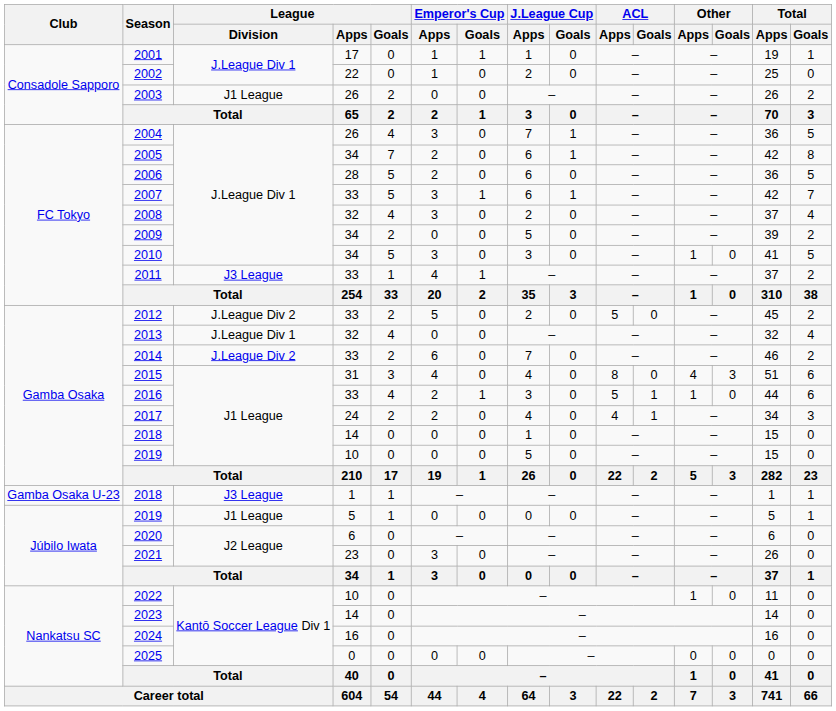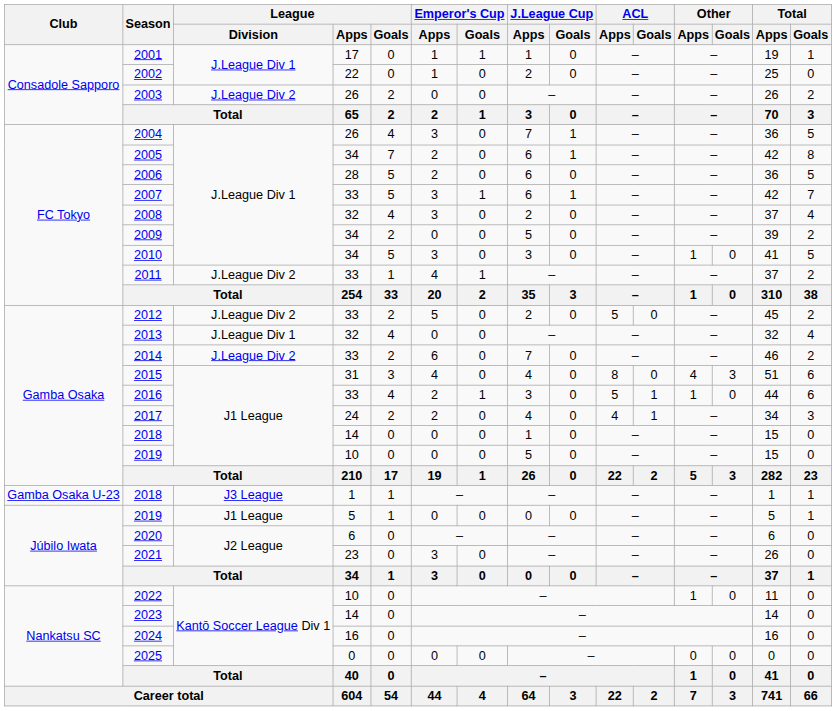 <table class="wikitable" style="text-align:center">
 <tr>
 <th rowspan="2">Club</th>
 <th rowspan="2">Season</th>
 <th colspan="3">League</th>
 <th colspan="2"><a href='#'>Emperor's Cup</a></th>
 <th colspan="2"><a href='#'>J.League Cup</a></th>
 <th colspan="2"><a href='#'>ACL</a></th>
 <th colspan="2">Other</th>
 <th colspan="2">Total</th>
 </tr>
 <tr>
 <th>Division</th>
 <th>Apps</th>
 <th>Goals</th>
 <th>Apps</th>
 <th>Goals</th>
 <th>Apps</th>
 <th>Goals</th>
 <th>Apps</th>
 <th>Goals</th>
 <th>Apps</th>
 <th>Goals</th>
 <th>Apps</th>
 <th>Goals</th>
 </tr>
 <tr>
 <td rowspan="4"><a href='#'>Consadole Sapporo</a></td>
 <td><a href='#'>2001</a></td>
 <td rowspan="2"><a href='#'>J.League Div 1</a></td>
 <td>17</td>
 <td>0</td>
 <td>1</td>
 <td>1</td>
 <td>1</td>
 <td>0</td>
 <td colspan="2">–</td>
 <td colspan="2">–</td>
 <td>19</td>
 <td>1</td>
 </tr>
 <tr>
 <td><a href='#'>2002</a></td>
 <td>22</td>
 <td>0</td>
 <td>1</td>
 <td>0</td>
 <td>2</td>
 <td>0</td>
 <td colspan="2">–</td>
 <td colspan="2">–</td>
 <td>25</td>
 <td>0</td>
 </tr>
 <tr>
 <td><a href='#'>2003</a></td>
-<td>J1 League</td>
+<td><a href='#'>J.League Div 2</a></td>
 <td>26</td>
 <td>2</td>
 <td>0</td>
 <td>0</td>
 <td colspan="2">–</td>
 <td colspan="2">–</td>
 <td colspan="2">–</td>
 <td>26</td>
 <td>2</td>
 </tr>
 <tr>
 <th colspan="2">Total</th>
 <th>65</th>
 <th>2</th>
 <th>2</th>
 <th>1</th>
 <th>3</th>
 <th>0</th>
 <th colspan="2">–</th>
 <th colspan="2">–</th>
 <th>70</th>
 <th>3</th>
 </tr>
 <tr>
 <td rowspan="9"><a href='#'>FC Tokyo</a></td>
 <td><a href='#'>2004</a></td>
 <td rowspan="7">J.League Div 1</td>
 <td>26</td>
 <td>4</td>
 <td>3</td>
 <td>0</td>
 <td>7</td>
 <td>1</td>
 <td colspan="2">–</td>
 <td colspan="2">–</td>
 <td>36</td>
 <td>5</td>
 </tr>
 <tr>
 <td><a href='#'>2005</a></td>
 <td>34</td>
 <td>7</td>
 <td>2</td>
 <td>0</td>
 <td>6</td>
 <td>1</td>
 <td colspan="2">–</td>
 <td colspan="2">–</td>
 <td>42</td>
 <td>8</td>
 </tr>
 <tr>
 <td><a href='#'>2006</a></td>
 <td>28</td>
 <td>5</td>
 <td>2</td>
 <td>0</td>
 <td>6</td>
 <td>0</td>
 <td colspan="2">–</td>
 <td colspan="2">–</td>
 <td>36</td>
 <td>5</td>
 </tr>
 <tr>
 <td><a href='#'>2007</a></td>
 <td>33</td>
 <td>5</td>
 <td>3</td>
 <td>1</td>
 <td>6</td>
 <td>1</td>
 <td colspan="2">–</td>
 <td colspan="2">–</td>
 <td>42</td>
 <td>7</td>
 </tr>
 <tr>
 <td><a href='#'>2008</a></td>
 <td>32</td>
 <td>4</td>
 <td>3</td>
 <td>0</td>
 <td>2</td>
 <td>0</td>
 <td colspan="2">–</td>
 <td colspan="2">–</td>
 <td>37</td>
 <td>4</td>
 </tr>
 <tr>
 <td><a href='#'>2009</a></td>
 <td>34</td>
 <td>2</td>
 <td>0</td>
 <td>0</td>
 <td>5</td>
 <td>0</td>
 <td colspan="2">–</td>
 <td colspan="2">–</td>
 <td>39</td>
 <td>2</td>
 </tr>
 <tr>
 <td><a href='#'>2010</a></td>
 <td>34</td>
 <td>5</td>
 <td>3</td>
 <td>0</td>
 <td>3</td>
 <td>0</td>
 <td colspan="2">–</td>
 <td>1</td>
 <td>0</td>
 <td>41</td>
 <td>5</td>
 </tr>
 <tr>
 <td><a href='#'>2011</a></td>
-<td><a href='#'>J3 League</a></td>
+<td>J.League Div 2</td>
 <td>33</td>
 <td>1</td>
 <td>4</td>
 <td>1</td>
 <td colspan="2">–</td>
 <td colspan="2">–</td>
 <td colspan="2">–</td>
 <td>37</td>
 <td>2</td>
 </tr>
 <tr>
 <th colspan="2">Total</th>
 <th>254</th>
 <th>33</th>
 <th>20</th>
 <th>2</th>
 <th>35</th>
 <th>3</th>
 <th colspan="2">–</th>
 <th>1</th>
 <th>0</th>
 <th>310</th>
 <th>38</th>
 </tr>
 <tr>
 <td rowspan="9"><a href='#'>Gamba Osaka</a></td>
 <td><a href='#'>2012</a></td>
 <td>J.League Div 2</td>
 <td>33</td>
 <td>2</td>
 <td>5</td>
 <td>0</td>
 <td>2</td>
 <td>0</td>
 <td>5</td>
 <td>0</td>
 <td colspan="2">–</td>
 <td>45</td>
 <td>2</td>
 </tr>
 <tr>
 <td><a href='#'>2013</a></td>
 <td>J.League Div 1</td>
 <td>32</td>
 <td>4</td>
 <td>0</td>
 <td>0</td>
 <td colspan="2">–</td>
 <td colspan="2">–</td>
 <td colspan="2">–</td>
 <td>32</td>
 <td>4</td>
 </tr>
 <tr>
 <td><a href='#'>2014</a></td>
 <td><a href='#'>J.League Div 2</a></td>
 <td>33</td>
 <td>2</td>
 <td>6</td>
 <td>0</td>
 <td>7</td>
 <td>0</td>
 <td colspan="2">–</td>
 <td colspan="2">–</td>
 <td>46</td>
 <td>2</td>
 </tr>
 <tr>
 <td><a href='#'>2015</a></td>
 <td rowspan="5">J1 League</td>
 <td>31</td>
 <td>3</td>
 <td>4</td>
 <td>0</td>
 <td>4</td>
 <td>0</td>
 <td>8</td>
 <td>0</td>
 <td>4</td>
 <td>3</td>
 <td>51</td>
 <td>6</td>
 </tr>
 <tr>
 <td><a href='#'>2016</a></td>
 <td>33</td>
 <td>4</td>
 <td>2</td>
 <td>1</td>
 <td>3</td>
 <td>0</td>
 <td>5</td>
 <td>1</td>
 <td>1</td>
 <td>0</td>
 <td>44</td>
 <td>6</td>
 </tr>
 <tr>
 <td><a href='#'>2017</a></td>
 <td>24</td>
 <td>2</td>
 <td>2</td>
 <td>0</td>
 <td>4</td>
 <td>0</td>
 <td>4</td>
 <td>1</td>
 <td colspan="2">–</td>
 <td>34</td>
 <td>3</td>
 </tr>
 <tr>
 <td><a href='#'>2018</a></td>
 <td>14</td>
 <td>0</td>
 <td>0</td>
 <td>0</td>
 <td>1</td>
 <td>0</td>
 <td colspan="2">–</td>
 <td colspan="2">–</td>
 <td>15</td>
 <td>0</td>
 </tr>
 <tr>
 <td><a href='#'>2019</a></td>
 <td>10</td>
 <td>0</td>
 <td>0</td>
 <td>0</td>
 <td>5</td>
 <td>0</td>
 <td colspan="2">–</td>
 <td colspan="2">–</td>
 <td>15</td>
 <td>0</td>
 </tr>
 <tr>
 <th colspan="2">Total</th>
 <th>210</th>
 <th>17</th>
 <th>19</th>
 <th>1</th>
 <th>26</th>
 <th>0</th>
 <th>22</th>
 <th>2</th>
 <th>5</th>
 <th>3</th>
 <th>282</th>
 <th>23</th>
 </tr>
 <tr>
 <td><a href='#'>Gamba Osaka U-23</a></td>
 <td><a href='#'>2018</a></td>
 <td><a href='#'>J3 League</a></td>
 <td>1</td>
 <td>1</td>
 <td colspan="2">–</td>
 <td colspan="2">–</td>
 <td colspan="2">–</td>
 <td colspan="2">–</td>
 <td>1</td>
 <td>1</td>
 </tr>
 <tr>
 <td rowspan="4"><a href='#'>Júbilo Iwata</a></td>
 <td><a href='#'>2019</a></td>
 <td>J1 League</td>
 <td>5</td>
 <td>1</td>
 <td>0</td>
 <td>0</td>
 <td>0</td>
 <td>0</td>
 <td colspan="2">–</td>
 <td colspan="2">–</td>
 <td>5</td>
 <td>1</td>
 </tr>
 <tr>
 <td><a href='#'>2020</a></td>
 <td rowspan="2">J2 League</td>
 <td>6</td>
 <td>0</td>
 <td colspan="2">–</td>
 <td colspan="2">–</td>
 <td colspan="2">–</td>
 <td colspan="2">–</td>
 <td>6</td>
 <td>0</td>
 </tr>
 <tr>
 <td><a href='#'>2021</a></td>
 <td>23</td>
 <td>0</td>
 <td>3</td>
 <td>0</td>
 <td colspan="2">–</td>
 <td colspan="2">–</td>
 <td colspan="2">–</td>
 <td>26</td>
 <td>0</td>
 </tr>
 <tr>
 <th colspan="2">Total</th>
 <th>34</th>
 <th>1</th>
 <th>3</th>
 <th>0</th>
 <th>0</th>
 <th>0</th>
 <th colspan="2">–</th>
 <th colspan="2">–</th>
 <th>37</th>
 <th>1</th>
 </tr>
 <tr>
 <td rowspan="5"><a href='#'>Nankatsu SC</a></td>
 <td><a href='#'>2022</a></td>
 <td rowspan="4"><a href='#'>Kantō Soccer League</a> Div 1</td>
 <td>10</td>
 <td>0</td>
 <td colspan="6">–</td>
 <td>1</td>
 <td>0</td>
 <td>11</td>
 <td>0</td>
 </tr>
 <tr>
 <td><a href='#'>2023</a></td>
 <td>14</td>
 <td>0</td>
 <td colspan="8">–</td>
 <td>14</td>
 <td>0</td>
 </tr>
 <tr>
 <td><a href='#'>2024</a></td>
 <td>16</td>
 <td>0</td>
 <td colspan="8">–</td>
 <td>16</td>
 <td>0</td>
 </tr>
 <tr>
 <td><a href='#'>2025</a></td>
 <td>0</td>
 <td>0</td>
 <td>0</td>
 <td>0</td>
 <td colspan="4">–</td>
 <td>0</td>
 <td>0</td>
 <td>0</td>
 <td>0</td>
 </tr>
 <tr>
 <th colspan="2">Total</th>
 <th>40</th>
 <th>0</th>
 <th colspan="6">–</th>
 <th>1</th>
 <th>0</th>
 <th>41</th>
 <th>0</th>
 </tr>
 <tr>
 <th colspan="3">Career total</th>
 <th>604</th>
 <th>54</th>
 <th>44</th>
 <th>4</th>
 <th>64</th>
 <th>3</th>
 <th>22</th>
 <th>2</th>
 <th>7</th>
 <th>3</th>
 <th>741</th>
 <th>66</th>
 </tr>
 </table>
